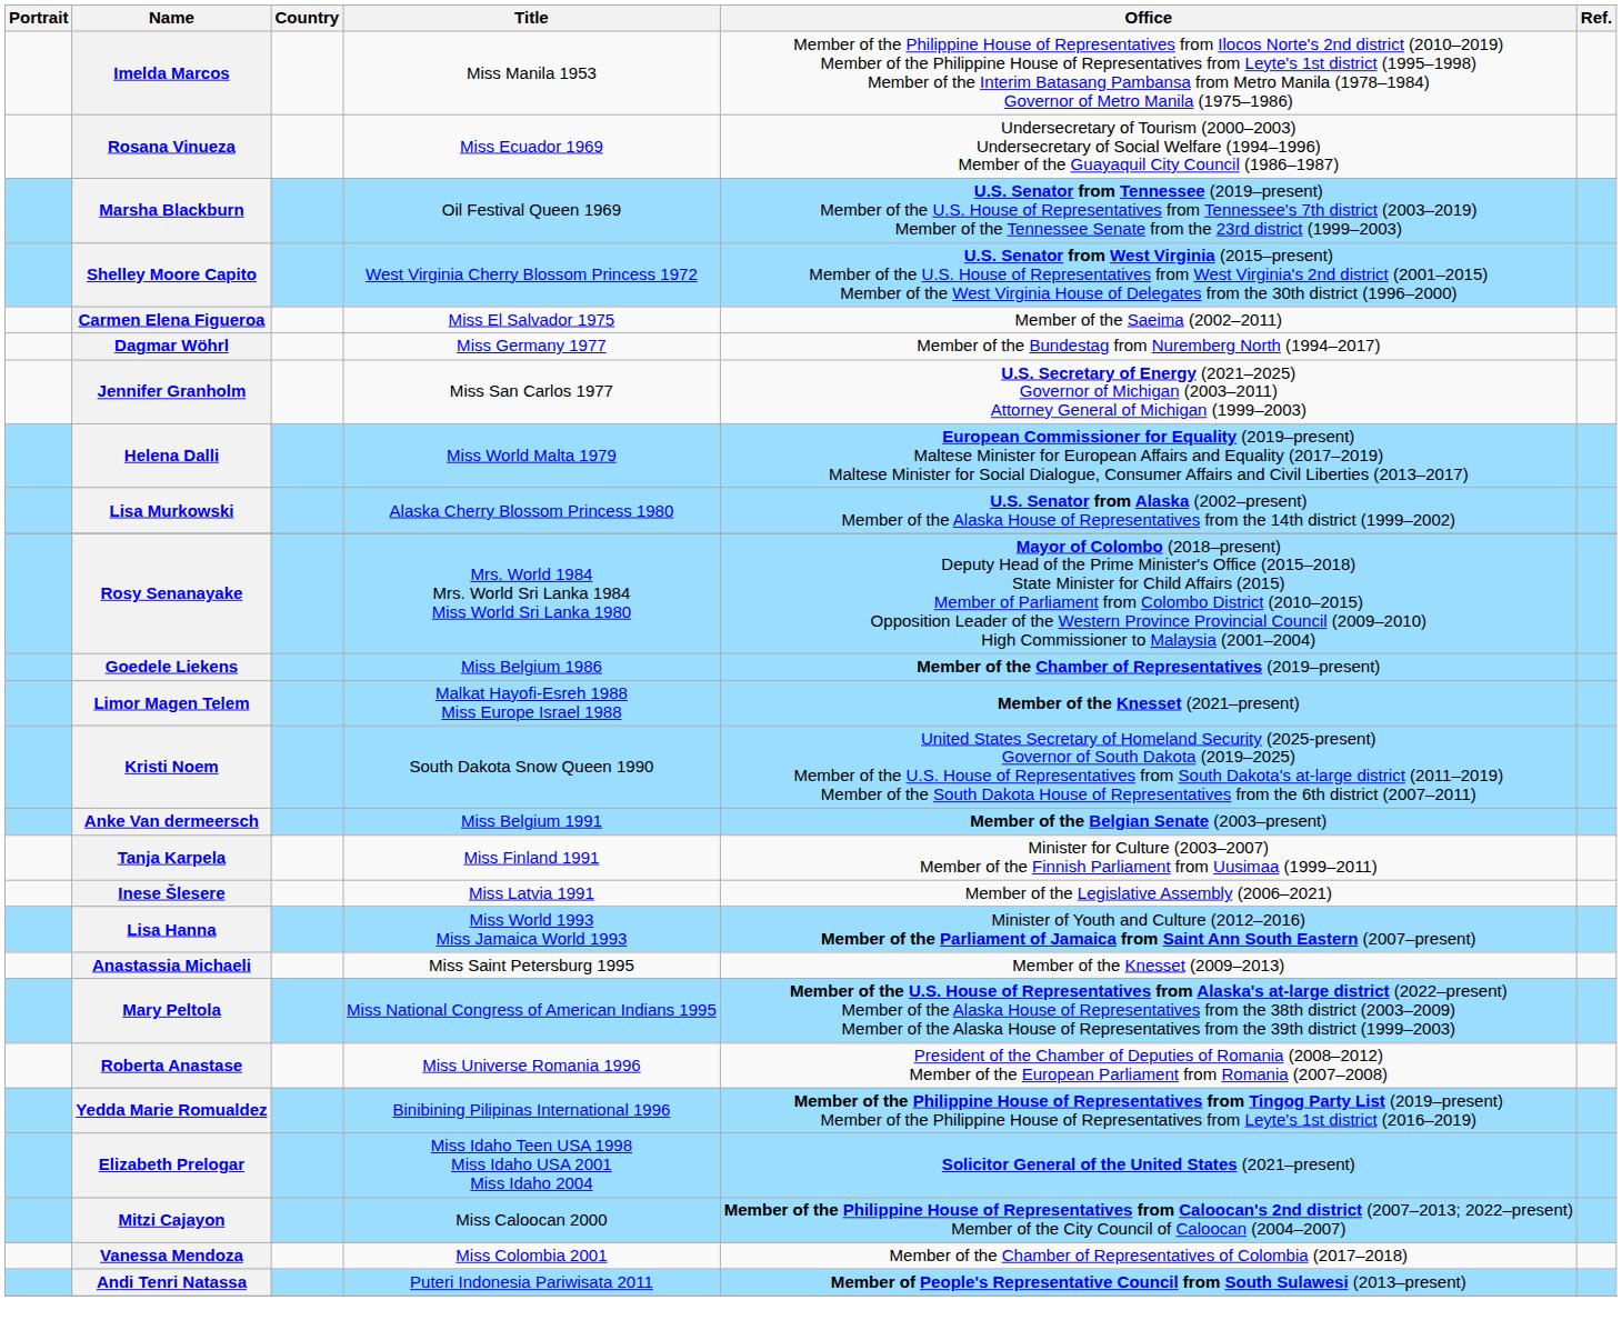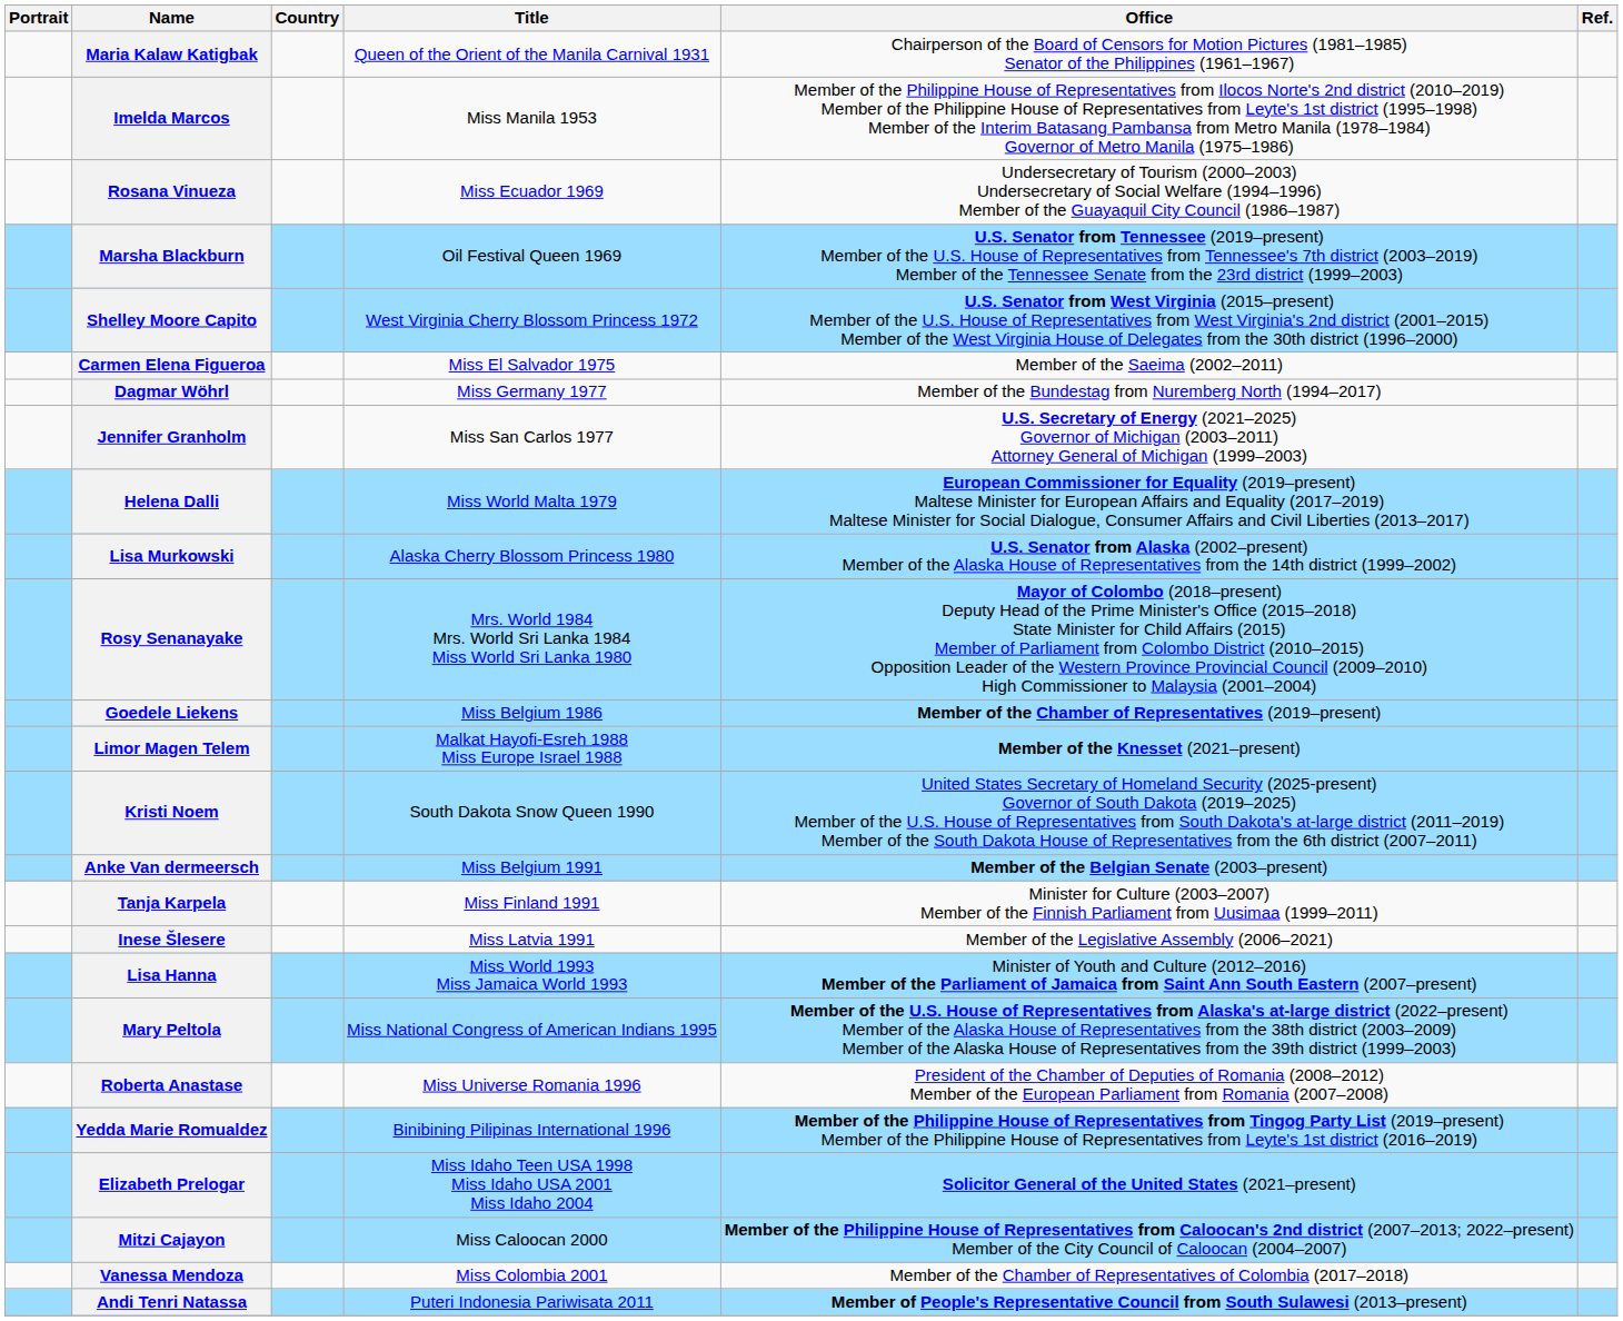 <table class="wikitable sortable" style="text-align:center">
 <tr>
 <th scope="col">Portrait</th>
 <th scope="col">Name</th>
 <th scope="col">Country</th>
 <th scope="col">Title</th>
 <th scope="col">Office</th>
 <th scope="col">Ref.</th>
+</tr>
+<tr>
+<td></td>
+<th><a href='#'>Maria Kalaw Katigbak</a></th>
+<td></td>
+<td><a href='#'>Queen of the Orient of the Manila Carnival 1931</a></td>
+<td>Chairperson of the <a href='#'>Board of Censors for Motion Pictures</a> (1981–1985)<br><a href='#'>Senator of the Philippines</a> (1961–1967)</td>
+<td></td>
 </tr>
 <tr>
 <td></td>
 <th><a href='#'>Imelda Marcos</a></th>
 <td></td>
 <td>Miss Manila 1953</td>
 <td>Member of the <a href='#'>Philippine House of Representatives</a> from <a href='#'>Ilocos Norte's 2nd district</a> (2010–2019)<br>Member of the Philippine House of Representatives from <a href='#'>Leyte's 1st district</a> (1995–1998)<br>Member of the <a href='#'>Interim Batasang Pambansa</a> from Metro Manila (1978–1984)<br><a href='#'>Governor of Metro Manila</a> (1975–1986)</td>
 <td></td>
 </tr>
 <tr>
 <td></td>
 <th><a href='#'>Rosana Vinueza</a></th>
 <td></td>
 <td><a href='#'>Miss Ecuador 1969</a></td>
 <td>Undersecretary of Tourism (2000–2003)<br>Undersecretary of Social Welfare (1994–1996)<br>Member of the <a href='#'>Guayaquil City Council</a> (1986–1987)</td>
 <td></td>
 </tr>
 <tr style="background-color: #9BDDFF">
 <td></td>
 <th><a href='#'>Marsha Blackburn</a></th>
 <td></td>
 <td>Oil Festival Queen 1969</td>
 <td><strong><a href='#'>U.S. Senator</a> from <a href='#'>Tennessee</a></strong> (2019–present)<br>Member of the <a href='#'>U.S. House of Representatives</a> from <a href='#'>Tennessee's 7th district</a> (2003–2019)<br>Member of the <a href='#'>Tennessee Senate</a> from the <a href='#'>23rd district</a> (1999–2003)</td>
 <td></td>
 </tr>
 <tr style="background-color: #9BDDFF">
 <td></td>
 <th><a href='#'>Shelley Moore Capito</a></th>
 <td></td>
 <td><a href='#'>West Virginia Cherry Blossom Princess 1972</a></td>
 <td><strong><a href='#'>U.S. Senator</a> from <a href='#'>West Virginia</a></strong> (2015–present)<br>Member of the <a href='#'>U.S. House of Representatives</a> from <a href='#'>West Virginia's 2nd district</a> (2001–2015)<br>Member of the <a href='#'>West Virginia House of Delegates</a> from the 30th district (1996–2000)</td>
 <td></td>
 </tr>
 <tr>
 <td></td>
 <th><a href='#'>Carmen Elena Figueroa</a></th>
 <td></td>
 <td><a href='#'>Miss El Salvador 1975</a></td>
 <td>Member of the <a href='#'>Saeima</a> (2002–2011)</td>
 <td></td>
 </tr>
 <tr>
 <td></td>
 <th><a href='#'>Dagmar Wöhrl</a></th>
 <td></td>
 <td><a href='#'>Miss Germany 1977</a></td>
 <td>Member of the <a href='#'>Bundestag</a> from <a href='#'>Nuremberg North</a> (1994–2017)</td>
 <td></td>
 </tr>
 <tr>
 <td></td>
 <th><a href='#'>Jennifer Granholm</a></th>
 <td></td>
 <td>Miss San Carlos 1977</td>
 <td><strong><a href='#'>U.S. Secretary of Energy</a></strong> (2021–2025)<br><a href='#'>Governor of Michigan</a> (2003–2011)<br><a href='#'>Attorney General of Michigan</a> (1999–2003)</td>
 <td></td>
 </tr>
 <tr style="background-color: #9BDDFF">
 <td></td>
 <th><a href='#'>Helena Dalli</a></th>
 <td></td>
 <td><a href='#'>Miss World Malta 1979</a></td>
 <td><strong><a href='#'>European Commissioner for Equality</a></strong> (2019–present)<br>Maltese Minister for European Affairs and Equality (2017–2019)<br>Maltese Minister for Social Dialogue, Consumer Affairs and Civil Liberties (2013–2017)</td>
 <td></td>
 </tr>
 <tr style="background-color: #9BDDFF">
 <td></td>
 <th><a href='#'>Lisa Murkowski</a></th>
 <td></td>
 <td><a href='#'>Alaska Cherry Blossom Princess 1980</a></td>
 <td><strong><a href='#'>U.S. Senator</a> from <a href='#'>Alaska</a></strong> (2002–present)<br>Member of the <a href='#'>Alaska House of Representatives</a> from the 14th district (1999–2002)</td>
 <td></td>
 </tr>
 <tr>
 </tr>
 <tr style="background-color: #9BDDFF">
 <td></td>
 <th><a href='#'>Rosy Senanayake</a></th>
 <td></td>
 <td><a href='#'>Mrs. World 1984</a><br>Mrs. World Sri Lanka 1984<br><a href='#'>Miss World Sri Lanka 1980</a></td>
 <td><strong><a href='#'>Mayor of Colombo</a></strong> (2018–present)<br>Deputy Head of the Prime Minister's Office (2015–2018)<br>State Minister for Child Affairs (2015)<br><a href='#'>Member of Parliament</a> from <a href='#'>Colombo District</a> (2010–2015)<br>Opposition Leader of the <a href='#'>Western Province Provincial Council</a> (2009–2010)<br>High Commissioner to <a href='#'>Malaysia</a> (2001–2004)</td>
 <td></td>
 </tr>
 <tr style="background-color: #9BDDFF">
 <td></td>
 <th><a href='#'>Goedele Liekens</a></th>
 <td></td>
 <td><a href='#'>Miss Belgium 1986</a></td>
 <td><strong>Member of the <a href='#'>Chamber of Representatives</a></strong> (2019–present)</td>
 <td></td>
 </tr>
 <tr style="background-color: #9BDDFF">
 <td></td>
 <th><a href='#'>Limor Magen Telem</a></th>
 <td></td>
 <td><a href='#'>Malkat Hayofi-Esreh 1988</a><br><a href='#'>Miss Europe Israel 1988</a></td>
 <td><strong>Member of the <a href='#'>Knesset</a></strong> (2021–present)</td>
 <td></td>
 </tr>
 <tr style="background-color: #9BDDFF">
 <td></td>
 <th><a href='#'>Kristi Noem</a></th>
 <td></td>
 <td>South Dakota Snow Queen 1990</td>
 <td><a href='#'>United States Secretary of Homeland Security</a> (2025-present) <br> <a href='#'>Governor of South Dakota</a> (2019–2025)<br>Member of the <a href='#'>U.S. House of Representatives</a> from <a href='#'>South Dakota's at-large district</a> (2011–2019)<br>Member of the <a href='#'>South Dakota House of Representatives</a> from the 6th district (2007–2011)</td>
 <td></td>
 </tr>
 <tr style="background-color: #9BDDFF">
 <td></td>
 <th><a href='#'>Anke Van dermeersch</a></th>
 <td></td>
 <td><a href='#'>Miss Belgium 1991</a></td>
 <td><strong>Member of the <a href='#'>Belgian Senate</a></strong> (2003–present)</td>
 <td></td>
 </tr>
 <tr>
 <td></td>
 <th><a href='#'>Tanja Karpela</a></th>
 <td></td>
 <td><a href='#'>Miss Finland 1991</a></td>
 <td>Minister for Culture (2003–2007)<br>Member of the <a href='#'>Finnish Parliament</a> from <a href='#'>Uusimaa</a> (1999–2011)</td>
 <td></td>
 </tr>
 <tr>
 <td></td>
 <th><a href='#'>Inese Šlesere</a></th>
 <td></td>
 <td><a href='#'>Miss Latvia 1991</a></td>
 <td>Member of the <a href='#'>Legislative Assembly</a> (2006–2021)</td>
 <td></td>
 </tr>
 <tr style="background-color: #9BDDFF">
 <td></td>
 <th><a href='#'>Lisa Hanna</a></th>
 <td></td>
 <td><a href='#'>Miss World 1993</a><br><a href='#'>Miss Jamaica World 1993</a></td>
 <td>Minister of Youth and Culture (2012–2016)<br><strong>Member of the <a href='#'>Parliament of Jamaica</a> from <a href='#'>Saint Ann South Eastern</a></strong> (2007–present)</td>
 <td></td>
 </tr>
-<tr>
-<td></td>
-<th><a href='#'>Anastassia Michaeli</a></th>
-<td><br></td>
-<td>Miss Saint Petersburg 1995</td>
-<td>Member of the <a href='#'>Knesset</a> (2009–2013)</td>
-<td></td>
-</tr>
 <tr style="background-color: #9BDDFF">
 <td></td>
 <th><a href='#'>Mary Peltola</a></th>
 <td></td>
 <td><a href='#'>Miss National Congress of American Indians 1995</a></td>
 <td><strong>Member of the <a href='#'>U.S. House of Representatives</a> from <a href='#'>Alaska's at-large district</a></strong> (2022–present)<br>Member of the <a href='#'>Alaska House of Representatives</a> from the 38th district (2003–2009)<br>Member of the Alaska House of Representatives from the 39th district (1999–2003)</td>
 <td></td>
 </tr>
 <tr>
 <td></td>
 <th><a href='#'>Roberta Anastase</a></th>
 <td></td>
 <td><a href='#'>Miss Universe Romania 1996</a></td>
 <td><a href='#'>President of the Chamber of Deputies of Romania</a> (2008–2012)<br>Member of the <a href='#'>European Parliament</a> from <a href='#'>Romania</a> (2007–2008)</td>
 <td></td>
 </tr>
 <tr style="background-color: #9BDDFF">
 <td></td>
 <th><a href='#'>Yedda Marie Romualdez</a></th>
 <td></td>
 <td><a href='#'>Binibining Pilipinas International 1996</a></td>
 <td><strong>Member of the <a href='#'>Philippine House of Representatives</a> from <a href='#'>Tingog Party List</a></strong> (2019–present)<br>Member of the Philippine House of Representatives from <a href='#'>Leyte's 1st district</a> (2016–2019)</td>
 <td></td>
 </tr>
 <tr style="background-color: #9BDDFF">
 <td></td>
 <th><a href='#'>Elizabeth Prelogar</a></th>
 <td></td>
 <td><a href='#'>Miss Idaho Teen USA 1998</a><br><a href='#'>Miss Idaho USA 2001</a><br><a href='#'>Miss Idaho 2004</a></td>
 <td><strong><a href='#'>Solicitor General of the United States</a></strong> (2021–present)</td>
 <td></td>
 </tr>
 <tr style="background-color: #9BDDFF">
 <td></td>
 <th><a href='#'>Mitzi Cajayon</a></th>
 <td></td>
 <td>Miss Caloocan 2000</td>
 <td><strong>Member of the <a href='#'>Philippine House of Representatives</a> from <a href='#'>Caloocan's 2nd district</a></strong> (2007–2013; 2022–present)<br>Member of the City Council of <a href='#'>Caloocan</a> (2004–2007)</td>
 <td></td>
 </tr>
 <tr>
 <td></td>
 <th><a href='#'>Vanessa Mendoza</a></th>
 <td></td>
 <td><a href='#'>Miss Colombia 2001</a></td>
 <td>Member of the <a href='#'>Chamber of Representatives of Colombia</a> (2017–2018)</td>
 <td></td>
 </tr>
 <tr style="background-color: #9BDDFF">
 <td></td>
 <th><a href='#'>Andi Tenri Natassa</a></th>
 <td></td>
 <td><a href='#'>Puteri Indonesia Pariwisata 2011</a></td>
 <td><strong>Member of <a href='#'>People's Representative Council</a> from <a href='#'>South Sulawesi</a></strong> (2013–present)</td>
 <td></td>
 </tr>
 <tr>
 </tr>
 </table>
